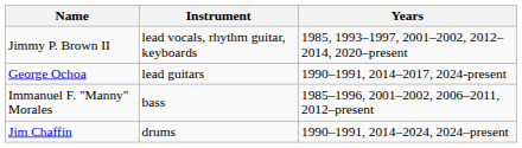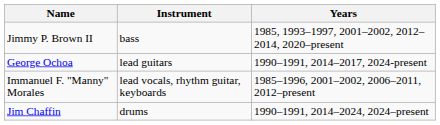 <table class="wikitable">
 <tr>
 <th>Name</th>
 <th>Instrument</th>
 <th>Years</th>
 </tr>
 <tr>
 <td>Jimmy P. Brown II</td>
-<td>lead vocals, rhythm guitar, keyboards</td>
+<td>bass</td>
 <td>1985, 1993–1997, 2001–2002, 2012–2014, 2020–present</td>
 </tr>
 <tr>
 <td><a href='#'>George Ochoa</a></td>
 <td>lead guitars</td>
 <td>1990–1991, 2014–2017, 2024-present</td>
 </tr>
 <tr>
 <td>Immanuel F. "Manny" Morales</td>
-<td>bass</td>
+<td>lead vocals, rhythm guitar, keyboards</td>
 <td>1985–1996, 2001–2002, 2006–2011, 2012–present</td>
 </tr>
 <tr>
 <td><a href='#'>Jim Chaffin</a></td>
 <td>drums</td>
 <td>1990–1991, 2014–2024, 2024–present</td>
 </tr>
 </table>
